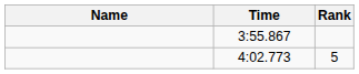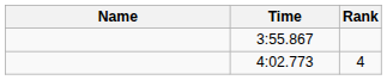 <table class="wikitable" style="text-align:center;">
 <tr>
 <th style="width:15em">Name</th>
 <th style="width:7em">Time</th>
 <th>Rank</th>
 </tr>
 <tr>
 <td align="left"></td>
 <td>3:55.867</td>
 <td></td>
 </tr>
 <tr>
 <td align="left"></td>
 <td>4:02.773</td>
-<td>5</td>
+<td>4</td>
 </tr>
 </table>
